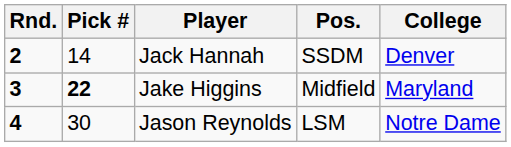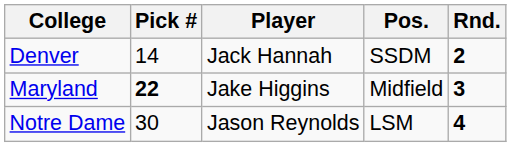 <table class="wikitable">
 <tr>
-<th>Rnd.</th>
+<th>College</th>
 <th>Pick #</th>
 <th>Player</th>
 <th>Pos.</th>
-<th>College</th>
+<th>Rnd.</th>
 </tr>
 <tr>
-<td><strong>2</strong></td>
+<td><a href='#'>Denver</a></td>
 <td>14</td>
 <td>Jack Hannah</td>
 <td>SSDM</td>
-<td><a href='#'>Denver</a></td>
+<td><strong>2</strong></td>
 </tr>
 <tr>
-<td><strong>3</strong></td>
+<td><a href='#'>Maryland</a></td>
 <td><strong>22</strong></td>
 <td>Jake Higgins</td>
 <td>Midfield</td>
-<td><a href='#'>Maryland</a></td>
+<td><strong>3</strong></td>
 </tr>
 <tr>
-<td><strong>4</strong></td>
+<td><a href='#'>Notre Dame</a></td>
 <td>30</td>
 <td>Jason Reynolds</td>
 <td>LSM</td>
-<td><a href='#'>Notre Dame</a></td>
+<td><strong>4</strong></td>
 </tr>
 </table>
